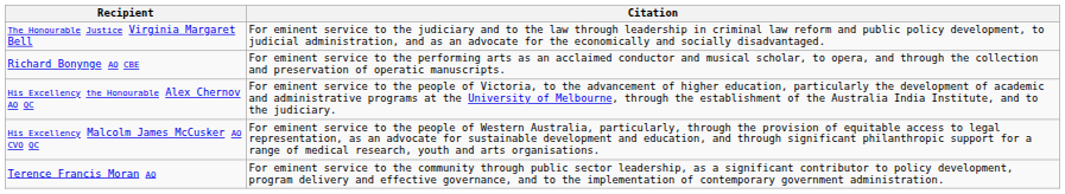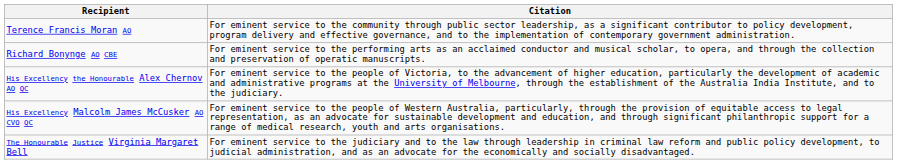 <table class="wikitable" style="font-size:95%;">
 <tr>
 <th scope="col" width="280">Recipient</th>
 <th>Citation</th>
 </tr>
 <tr>
-<td><small><a href='#'>The Honourable</a> <a href='#'>Justice</a></small> <a href='#'>Virginia Margaret Bell</a></td>
-<td>For eminent service to the judiciary and to the law through leadership in criminal law reform and public policy development, to judicial administration, and as an advocate for the economically and socially disadvantaged.</td>
+<td><a href='#'>Terence Francis Moran</a> <small><a href='#'>AO</a></small></td>
+<td>For eminent service to the community through public sector leadership, as a significant contributor to policy development, program delivery and effective governance, and to the implementation of contemporary government administration.</td>
 </tr>
 <tr>
 <td><a href='#'>Richard Bonynge</a> <small><a href='#'>AO</a> <a href='#'>CBE</a></small></td>
 <td>For eminent service to the performing arts as an acclaimed conductor and musical scholar, to opera, and through the collection and preservation of operatic manuscripts.</td>
 </tr>
 <tr>
 <td><small><a href='#'>His Excellency</a> <a href='#'>the Honourable</a></small> <a href='#'>Alex Chernov</a> <small><a href='#'>AO</a> <a href='#'>QC</a></small></td>
 <td>For eminent service to the people of Victoria, to the advancement of higher education, particularly the development of academic and administrative programs at the <a href='#'>University of Melbourne</a>, through the establishment of the Australia India Institute, and to the judiciary.</td>
 </tr>
 <tr>
 <td><small><a href='#'>His Excellency</a></small> <a href='#'>Malcolm James McCusker</a> <small><a href='#'>AO</a> <a href='#'>CVO</a> <a href='#'>QC</a></small></td>
 <td>For eminent service to the people of Western Australia, particularly, through the provision of equitable access to legal representation, as an advocate for sustainable development and education, and through significant philanthropic support for a range of medical research, youth and arts organisations.</td>
 </tr>
 <tr>
-<td><a href='#'>Terence Francis Moran</a> <small><a href='#'>AO</a></small></td>
-<td>For eminent service to the community through public sector leadership, as a significant contributor to policy development, program delivery and effective governance, and to the implementation of contemporary government administration.</td>
+<td><small><a href='#'>The Honourable</a> <a href='#'>Justice</a></small> <a href='#'>Virginia Margaret Bell</a></td>
+<td>For eminent service to the judiciary and to the law through leadership in criminal law reform and public policy development, to judicial administration, and as an advocate for the economically and socially disadvantaged.</td>
 </tr>
 </table>
